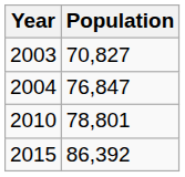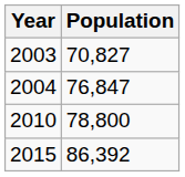 <table class="wikitable">
 <tr>
 <th>Year</th>
 <th>Population</th>
 </tr>
 <tr>
 <td>2003</td>
 <td>70,827</td>
 </tr>
 <tr>
 <td>2004</td>
 <td>76,847</td>
 </tr>
 <tr>
 <td>2010</td>
-<td>78,801</td>
+<td>78,800</td>
 </tr>
 <tr>
 <td>2015</td>
 <td>86,392</td>
 </tr>
 </table>
